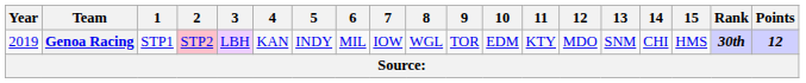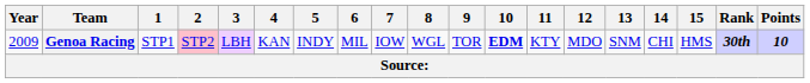 <table class="wikitable" style="text-align:center; font-size:90%">
 <tr>
 <th>Year</th>
 <th>Team</th>
 <th>1</th>
 <th>2</th>
 <th>3</th>
 <th>4</th>
 <th>5</th>
 <th>6</th>
 <th>7</th>
 <th>8</th>
 <th>9</th>
 <th>10</th>
 <th>11</th>
 <th>12</th>
 <th>13</th>
 <th>14</th>
 <th>15</th>
 <th>Rank</th>
 <th>Points</th>
 </tr>
 <tr>
-<td><a href='#'>2019</a></td>
+<td><a href='#'>2009</a></td>
 <th><a href='#'>Genoa Racing</a></th>
 <td><a href='#'>STP1</a></td>
 <td style="background: pink;"><a href='#'>STP2</a></td>
 <td style="background-color:#EFCFFF"><a href='#'>LBH</a><br></td>
 <td><a href='#'>KAN</a></td>
 <td><a href='#'>INDY</a></td>
 <td><a href='#'>MIL</a></td>
 <td><a href='#'>IOW</a></td>
 <td><a href='#'>WGL</a></td>
 <td><a href='#'>TOR</a></td>
-<td><a href='#'>EDM</a></td>
+<td><strong><a href='#'>EDM</a></strong></td>
 <td><a href='#'>KTY</a></td>
 <td><a href='#'>MDO</a></td>
 <td><a href='#'>SNM</a></td>
 <td><a href='#'>CHI</a></td>
 <td><a href='#'>HMS</a></td>
 <td style="background-color:#CFCFFF"><strong><em>30th</em></strong></td>
-<td style="background-color:#CFCFFF"><strong><em>12</em></strong></td>
+<td style="background-color:#CFCFFF"><strong><em>10</em></strong></td>
 </tr>
 <tr>
 <th colspan="19">Source:</th>
 </tr>
 </table>
